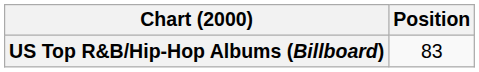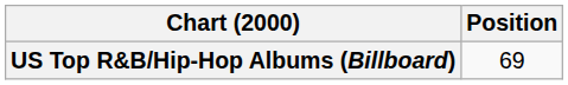 <table class="wikitable plainrowheaders" style="text-align:center">
 <tr>
 <th scope="col">Chart (2000)</th>
 <th scope="col">Position</th>
 </tr>
 <tr>
 <th scope="row">US Top R&B/Hip-Hop Albums (<em>Billboard</em>)</th>
-<td>83</td>
+<td>69</td>
 </tr>
 </table>
